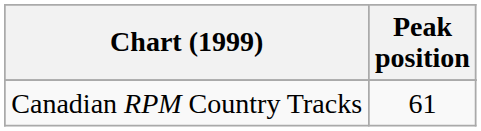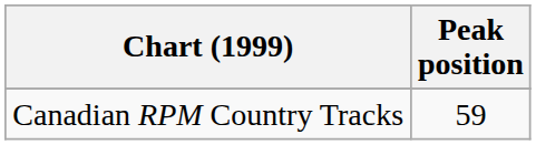 <table class="wikitable sortable">
 <tr>
 <th align="left">Chart (1999)</th>
 <th align="center">Peak<br>position</th>
 </tr>
 <tr>
 </tr>
 <tr>
 <td align="left">Canadian <em>RPM</em> Country Tracks</td>
-<td align="center">61</td>
+<td align="center">59</td>
 </tr>
 </table>
